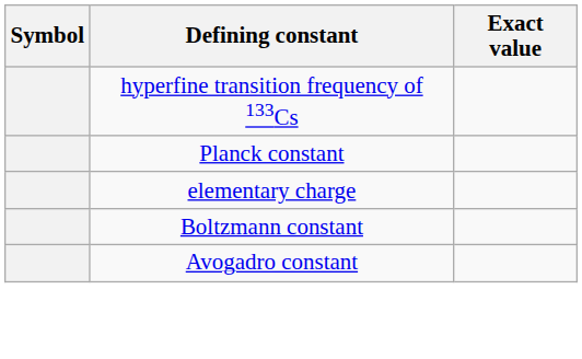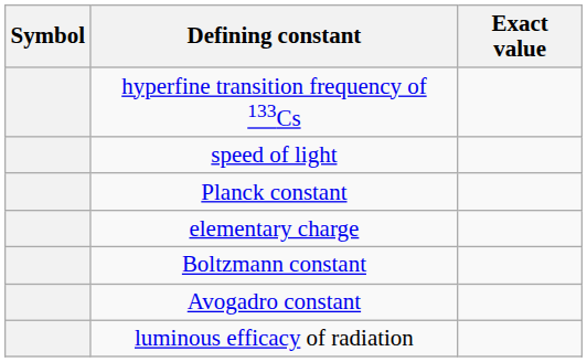 <table class="wikitable floatright" style="width: 400px; text-align:center;">
 <tr>
 <th scope="col">Symbol</th>
 <th scope="col">Defining constant</th>
 <th scope="col">Exact value</th>
 </tr>
 <tr>
 <th scope="row"></th>
 <td><a href='#'>hyperfine transition frequency of <sup>133</sup>Cs</a></td>
+<td></td>
+</tr>
+<tr>
+<th scope="row"></th>
+<td><a href='#'>speed of light</a></td>
 <td></td>
 </tr>
 <tr>
 <th scope="row"></th>
 <td><a href='#'>Planck constant</a></td>
 <td></td>
 </tr>
 <tr>
 <th scope="row"></th>
 <td><a href='#'>elementary charge</a></td>
 <td></td>
 </tr>
 <tr>
 <th scope="row"></th>
 <td><a href='#'>Boltzmann constant</a></td>
 <td></td>
 </tr>
 <tr>
 <th scope="row"></th>
 <td><a href='#'>Avogadro constant</a></td>
 <td></td>
 </tr>
+<tr>
+<th scope="row"></th>
+<td><a href='#'>luminous efficacy</a> of  radiation</td>
+<td></td>
+</tr>
 </table>
